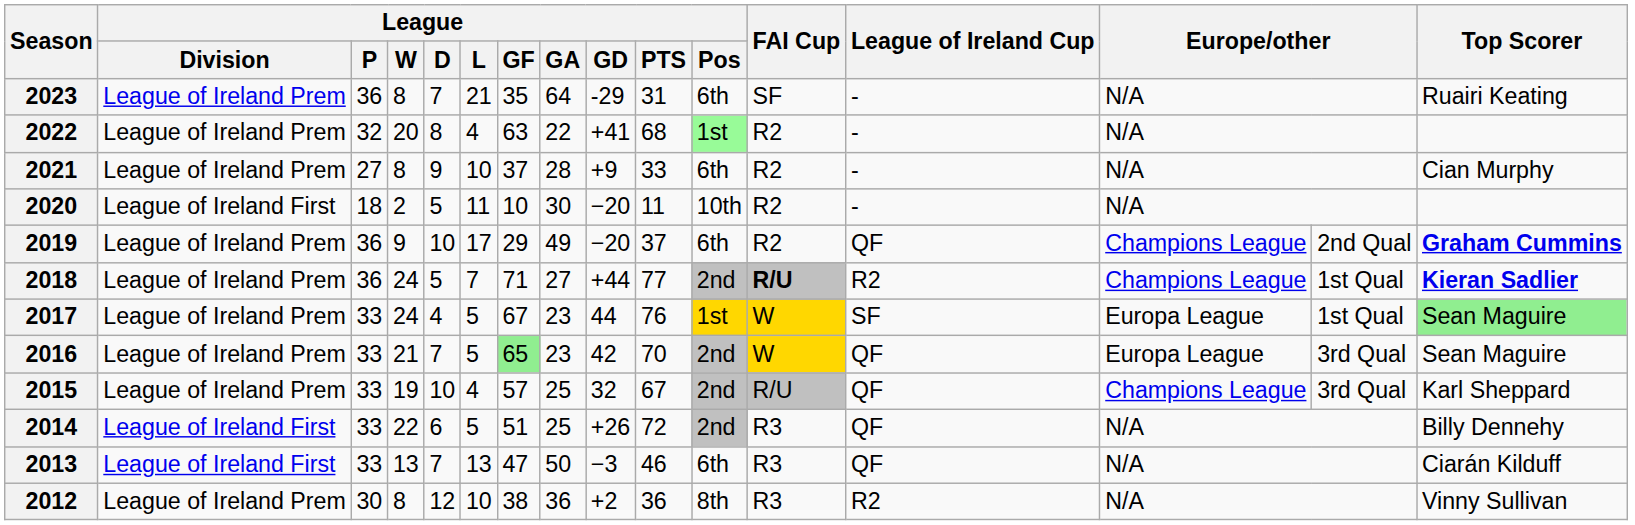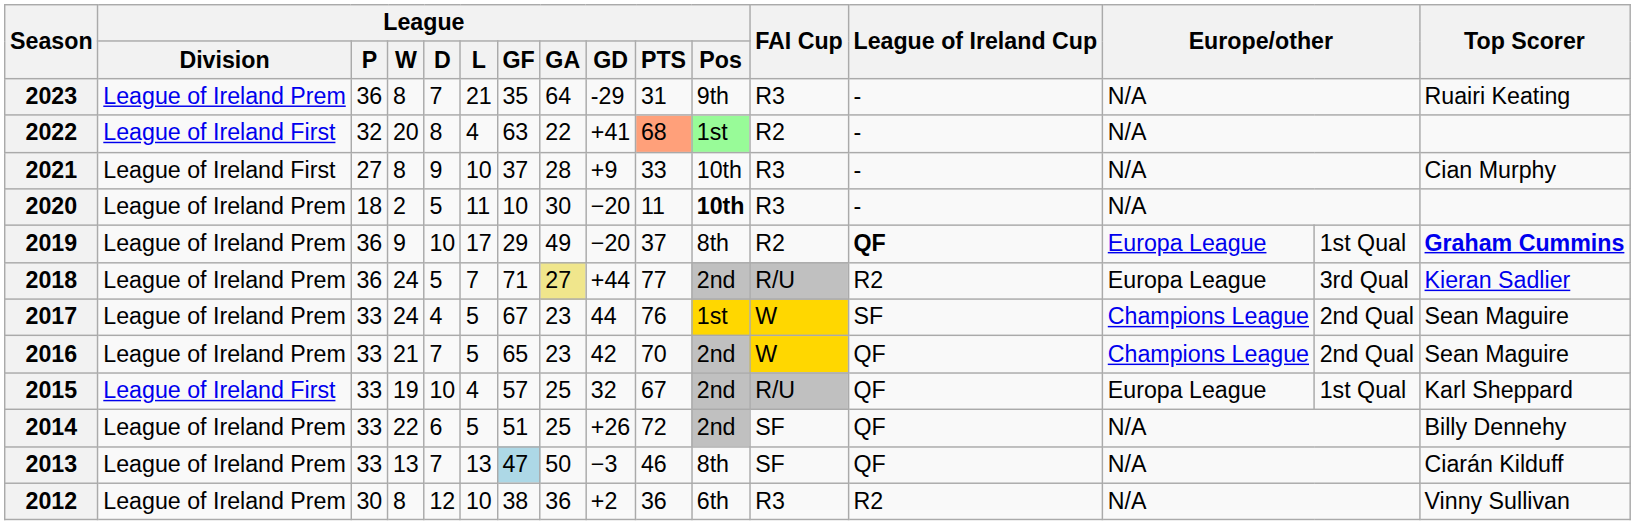 <table class="wikitable">
 <tr>
 <th rowspan=2>Season</th>
 <th colspan=10>League</th>
 <th rowspan=2>FAI Cup</th>
 <th rowspan=2>League of Ireland Cup</th>
 <th rowspan=2 colspan=2>Europe/other</th>
 <th rowspan=2>Top Scorer</th>
 </tr>
 <tr>
 <th>Division</th>
 <th>P</th>
 <th>W</th>
 <th>D</th>
 <th>L</th>
 <th>GF</th>
 <th>GA</th>
 <th>GD</th>
 <th>PTS</th>
 <th>Pos</th>
 </tr>
 <tr>
 <th>2023</th>
 <td><a href='#'>League of Ireland Prem</a></td>
 <td>36</td>
 <td>8</td>
 <td>7</td>
 <td>21</td>
 <td>35</td>
 <td>64</td>
 <td>-29</td>
 <td>31</td>
-<td>6th</td>
-<td>SF</td>
+<td>9th</td>
+<td>R3</td>
 <td>-</td>
 <td colspan=2>N/A</td>
 <td>Ruairi Keating</td>
 </tr>
 <tr>
 <th>2022</th>
-<td>League of Ireland Prem</td>
+<td><a href='#'>League of Ireland First</a></td>
 <td>32</td>
 <td>20</td>
 <td>8</td>
 <td>4</td>
 <td>63</td>
 <td>22</td>
 <td>+41</td>
-<td>68</td>
+<td style="background: lightsalmon;">68</td>
 <td bgcolor=PaleGreen>1st</td>
 <td>R2</td>
 <td>-</td>
 <td colspan=2>N/A</td>
 <td></td>
 </tr>
 <tr>
 <th>2021</th>
-<td>League of Ireland Prem</td>
+<td>League of Ireland First</td>
 <td>27</td>
 <td>8</td>
 <td>9</td>
 <td>10</td>
 <td>37</td>
 <td>28</td>
 <td>+9</td>
 <td>33</td>
-<td>6th</td>
-<td>R2</td>
+<td>10th</td>
+<td>R3</td>
 <td>-</td>
 <td colspan=2>N/A</td>
 <td>Cian Murphy</td>
 </tr>
 <tr>
 <th>2020</th>
-<td>League of Ireland First</td>
+<td>League of Ireland Prem</td>
 <td>18</td>
 <td>2</td>
 <td>5</td>
 <td>11</td>
 <td>10</td>
 <td>30</td>
 <td>−20</td>
 <td>11</td>
-<td>10th</td>
-<td>R2</td>
+<td><strong>10th</strong></td>
+<td>R3</td>
 <td>-</td>
 <td colspan=2>N/A</td>
 <td></td>
 </tr>
 <tr>
 <th>2019</th>
 <td>League of Ireland Prem</td>
 <td>36</td>
 <td>9</td>
 <td>10</td>
 <td>17</td>
 <td>29</td>
 <td>49</td>
 <td>−20</td>
 <td>37</td>
-<td>6th</td>
+<td>8th</td>
 <td>R2</td>
-<td>QF</td>
-<td><a href='#'>Champions League</a></td>
-<td>2nd Qual </td>
+<td><strong>QF</strong></td>
+<td><a href='#'>Europa League</a></td>
+<td>1st Qual</td>
 <td><strong><a href='#'>Graham Cummins</a></strong></td>
 </tr>
 <tr>
 <th>2018</th>
 <td>League of Ireland Prem</td>
 <td>36</td>
 <td>24</td>
 <td>5</td>
 <td>7</td>
 <td>71</td>
-<td>27</td>
+<td style="background: khaki;">27</td>
 <td>+44</td>
 <td>77</td>
 <td bgcolor=silver>2nd</td>
-<td bgcolor=silver><strong>R/U</strong></td>
+<td bgcolor=silver>R/U</td>
 <td>R2</td>
-<td><a href='#'>Champions League</a></td>
-<td>1st Qual</td>
-<td><strong><a href='#'>Kieran Sadlier</a></strong></td>
+<td>Europa League</td>
+<td>3rd Qual </td>
+<td><a href='#'>Kieran Sadlier</a></td>
 </tr>
 <tr>
 <th>2017</th>
 <td>League of Ireland Prem</td>
 <td>33</td>
 <td>24</td>
 <td>4</td>
 <td>5</td>
 <td>67</td>
 <td>23</td>
 <td>44</td>
 <td>76</td>
 <td bgcolor=gold>1st</td>
 <td bgcolor=gold>W </td>
 <td>SF </td>
-<td>Europa League</td>
-<td>1st Qual</td>
-<td style="background: lightgreen;">Sean Maguire</td>
+<td><a href='#'>Champions League</a></td>
+<td>2nd Qual </td>
+<td>Sean Maguire</td>
 </tr>
 <tr>
 <th>2016</th>
 <td>League of Ireland Prem</td>
 <td>33</td>
 <td>21</td>
 <td>7</td>
 <td>5</td>
-<td style="background: lightgreen;">65</td>
+<td>65</td>
 <td>23</td>
 <td>42</td>
 <td>70</td>
 <td bgcolor=silver>2nd</td>
 <td bgcolor=gold>W </td>
 <td>QF </td>
-<td>Europa League</td>
-<td>3rd Qual </td>
+<td><a href='#'>Champions League</a></td>
+<td>2nd Qual </td>
 <td>Sean Maguire</td>
 </tr>
 <tr>
 <th>2015</th>
-<td>League of Ireland Prem</td>
+<td><a href='#'>League of Ireland First</a></td>
 <td>33</td>
 <td>19</td>
 <td>10</td>
 <td>4</td>
 <td>57</td>
 <td>25</td>
 <td>32</td>
 <td>67</td>
 <td bgcolor=silver>2nd</td>
 <td bgcolor=silver>R/U </td>
 <td>QF </td>
-<td><a href='#'>Champions League</a></td>
-<td>3rd Qual </td>
+<td>Europa League</td>
+<td>1st Qual </td>
 <td>Karl Sheppard</td>
 </tr>
 <tr>
 <th>2014</th>
-<td><a href='#'>League of Ireland First</a></td>
+<td>League of Ireland Prem</td>
 <td>33</td>
 <td>22</td>
 <td>6</td>
 <td>5</td>
 <td>51</td>
 <td>25</td>
 <td>+26</td>
 <td>72</td>
 <td bgcolor=silver>2nd</td>
-<td>R3</td>
+<td>SF</td>
 <td>QF</td>
 <td colspan = 2>N/A</td>
 <td>Billy Dennehy</td>
 </tr>
 <tr>
 <th>2013</th>
-<td><a href='#'>League of Ireland First</a></td>
+<td>League of Ireland Prem</td>
 <td>33</td>
 <td>13</td>
 <td>7</td>
 <td>13</td>
-<td>47</td>
+<td style="background: lightblue;">47</td>
 <td>50</td>
 <td>−3</td>
 <td>46</td>
-<td>6th</td>
-<td>R3</td>
+<td>8th</td>
+<td>SF</td>
 <td>QF</td>
 <td colspan = 2>N/A</td>
 <td>Ciarán Kilduff</td>
 </tr>
 <tr>
 <th>2012</th>
 <td>League of Ireland Prem</td>
 <td>30</td>
 <td>8</td>
 <td>12</td>
 <td>10</td>
 <td>38</td>
 <td>36</td>
 <td>+2</td>
 <td>36</td>
-<td>8th</td>
+<td>6th</td>
 <td>R3</td>
 <td>R2</td>
 <td colspan = 2>N/A</td>
 <td>Vinny Sullivan<br></td>
 </tr>
 </table>
